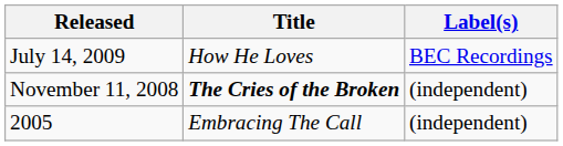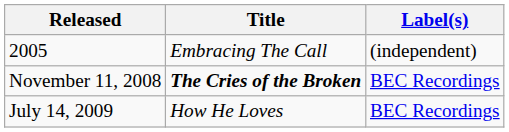 <table class="wikitable">
 <tr>
 <th>Released</th>
 <th>Title</th>
 <th><a href='#'>Label(s)</a></th>
 </tr>
 <tr>
+<td>2005</td>
+<td><em>Embracing The Call</em></td>
+<td>(independent)</td>
+</tr>
+<tr>
+<td>November 11, 2008</td>
+<td><strong><em>The Cries of the Broken</em></strong></td>
+<td><a href='#'>BEC Recordings</a></td>
+</tr>
+<tr>
 <td>July 14, 2009</td>
 <td><em>How He Loves </em></td>
 <td><a href='#'>BEC Recordings</a></td>
 </tr>
-<tr>
-<td>November 11, 2008</td>
-<td><strong><em>The Cries of the Broken</em></strong></td>
-<td>(independent)</td>
-</tr>
-<tr>
-<td>2005</td>
-<td><em>Embracing The Call</em></td>
-<td>(independent)</td>
-</tr>
 </table>
